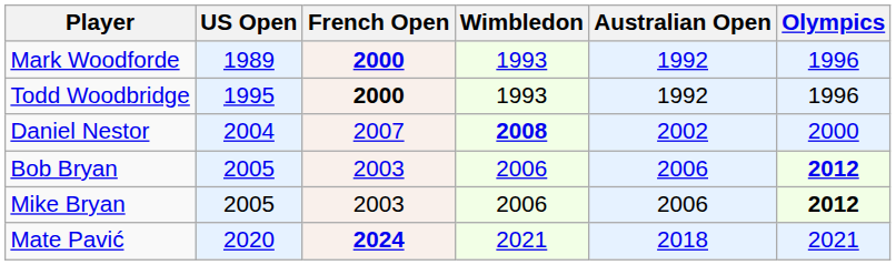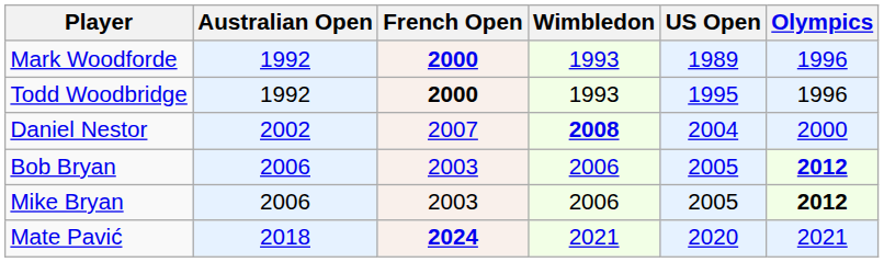 <table class="wikitable nowrap" style="text-align:center">
 <tr>
 <th>Player</th>
-<th>US Open</th>
+<th>Australian Open</th>
 <th>French Open</th>
 <th>Wimbledon</th>
-<th>Australian Open</th>
+<th>US Open</th>
 <th><a href='#'>Olympics</a></th>
 </tr>
 <tr>
 <td style="text-align: left;"> <a href='#'>Mark Woodforde</a></td>
-<td style="background: #e6f2ff;"><a href='#'>1989</a></td>
+<td style="background: #e6f2ff;"><a href='#'>1992</a></td>
 <td style="background: #f9f0eb;"><strong><a href='#'>2000</a></strong></td>
 <td style="background: #f2ffe6;"><a href='#'>1993</a></td>
-<td style="background: #e6f2ff;"><a href='#'>1992</a></td>
+<td style="background: #e6f2ff;"><a href='#'>1989</a></td>
 <td style="background: #e6f2ff;"><a href='#'>1996</a></td>
 </tr>
 <tr>
 <td style="text-align: left;"> <a href='#'>Todd Woodbridge</a></td>
-<td style="background: #e6f2ff;"><a href='#'>1995</a></td>
+<td style="background: #e6f2ff;">1992</td>
 <td style="background: #f9f0eb;"><strong>2000</strong></td>
 <td style="background: #f2ffe6;">1993</td>
-<td style="background: #e6f2ff;">1992</td>
+<td style="background: #e6f2ff;"><a href='#'>1995</a></td>
 <td style="background: #e6f2ff;">1996</td>
 </tr>
 <tr>
 <td style="text-align: left;"> <a href='#'>Daniel Nestor</a></td>
-<td style="background: #e6f2ff;"><a href='#'>2004</a></td>
+<td style="background: #e6f2ff;"><a href='#'>2002</a></td>
 <td style="background: #f9f0eb;"><a href='#'>2007</a></td>
 <td style="background: #f2ffe6;"><strong><a href='#'>2008</a></strong></td>
-<td style="background: #e6f2ff;"><a href='#'>2002</a></td>
+<td style="background: #e6f2ff;"><a href='#'>2004</a></td>
 <td style="background: #e6f2ff;"><a href='#'>2000</a></td>
 </tr>
 <tr>
 <td style="text-align: left;"> <a href='#'>Bob Bryan</a></td>
-<td style="background: #e6f2ff;"><a href='#'>2005</a></td>
+<td style="background: #e6f2ff;"><a href='#'>2006</a></td>
 <td style="background: #f9f0eb;"><a href='#'>2003</a></td>
 <td style="background: #f2ffe6;"><a href='#'>2006</a></td>
-<td style="background: #e6f2ff;"><a href='#'>2006</a></td>
+<td style="background: #e6f2ff;"><a href='#'>2005</a></td>
 <td style="background: #f2ffe6;"><strong><a href='#'>2012</a></strong></td>
 </tr>
 <tr>
 <td style="text-align: left;"> <a href='#'>Mike Bryan</a></td>
-<td style="background: #e6f2ff;">2005</td>
+<td style="background: #e6f2ff;">2006</td>
 <td style="background: #f9f0eb;">2003</td>
 <td style="background: #f2ffe6;">2006</td>
-<td style="background: #e6f2ff;">2006</td>
+<td style="background: #e6f2ff;">2005</td>
 <td style="background: #f2ffe6;"><strong>2012</strong></td>
 </tr>
 <tr>
 <td style="text-align: left;"> <a href='#'>Mate Pavić</a></td>
-<td style="background: #e6f2ff;"><a href='#'>2020</a></td>
+<td style="background: #e6f2ff;"><a href='#'>2018</a></td>
 <td style="background: #f9f0eb;"><strong><a href='#'>2024</a></strong></td>
 <td style="background: #f2ffe6;"><a href='#'>2021</a></td>
-<td style="background: #e6f2ff;"><a href='#'>2018</a></td>
+<td style="background: #e6f2ff;"><a href='#'>2020</a></td>
 <td style="background: #e6f2ff;"><a href='#'>2021</a></td>
 </tr>
 </table>
